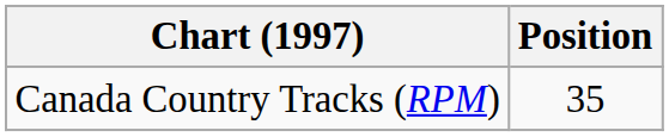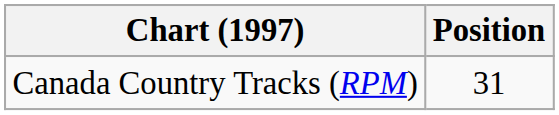 <table class="wikitable sortable">
 <tr>
 <th scope="col">Chart (1997)</th>
 <th scope="col">Position</th>
 </tr>
 <tr>
 <td>Canada Country Tracks (<em><a href='#'>RPM</a></em>)</td>
-<td align="center">35</td>
+<td align="center">31</td>
 </tr>
 </table>
